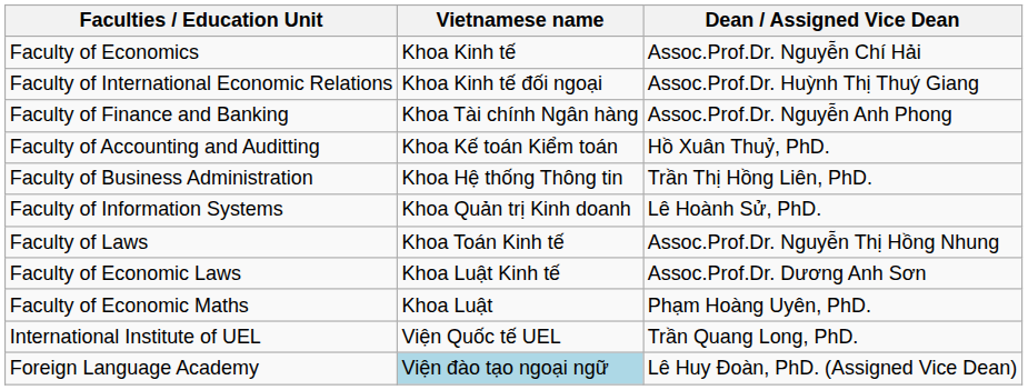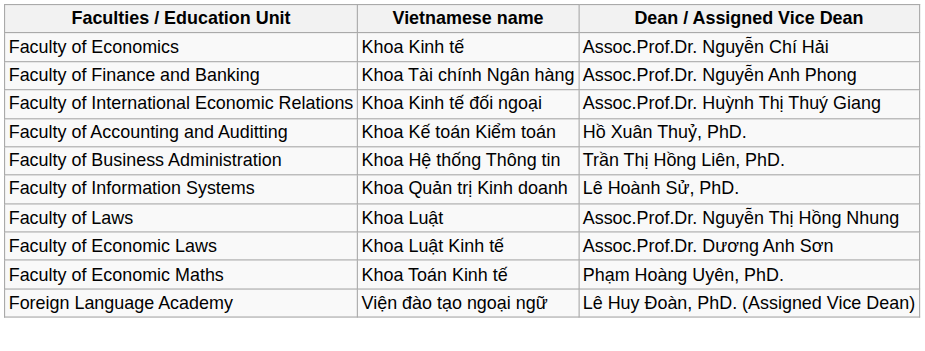 <table class="wikitable">
 <tr>
 <th>Faculties / Education Unit</th>
 <th>Vietnamese name</th>
 <th>Dean / Assigned Vice Dean</th>
 </tr>
 <tr>
 <td>Faculty of Economics</td>
 <td>Khoa Kinh tế</td>
 <td>Assoc.Prof.Dr. Nguyễn Chí Hải</td>
 </tr>
 <tr>
+<td>Faculty of Finance and Banking</td>
+<td>Khoa Tài chính Ngân hàng</td>
+<td>Assoc.Prof.Dr. Nguyễn Anh Phong</td>
+</tr>
+<tr>
 <td>Faculty of International Economic Relations</td>
 <td>Khoa Kinh tế đối ngoại</td>
 <td>Assoc.Prof.Dr. Huỳnh Thị Thuý Giang</td>
-</tr>
-<tr>
-<td>Faculty of Finance and Banking</td>
-<td>Khoa Tài chính Ngân hàng</td>
-<td>Assoc.Prof.Dr. Nguyễn Anh Phong</td>
 </tr>
 <tr>
 <td>Faculty of Accounting and Auditting</td>
 <td>Khoa Kế toán Kiểm toán</td>
 <td>Hồ Xuân Thuỷ, PhD.</td>
 </tr>
 <tr>
 <td>Faculty of Business Administration</td>
 <td>Khoa Hệ thống Thông tin</td>
 <td>Trần Thị Hồng Liên, PhD.</td>
 </tr>
 <tr>
 <td>Faculty of Information Systems</td>
 <td>Khoa Quản trị Kinh doanh</td>
 <td>Lê Hoành Sử, PhD.</td>
 </tr>
 <tr>
 <td>Faculty of Laws</td>
-<td>Khoa Toán Kinh tế</td>
+<td>Khoa Luật</td>
 <td>Assoc.Prof.Dr. Nguyễn Thị Hồng Nhung</td>
 </tr>
 <tr>
 <td>Faculty of Economic Laws</td>
 <td>Khoa Luật Kinh tế</td>
 <td>Assoc.Prof.Dr. Dương Anh Sơn</td>
 </tr>
 <tr>
 <td>Faculty of Economic Maths</td>
-<td>Khoa Luật</td>
+<td>Khoa Toán Kinh tế</td>
 <td>Phạm Hoàng Uyên, PhD.</td>
 </tr>
 <tr>
-<td>International Institute of UEL</td>
-<td>Viện Quốc tế UEL</td>
-<td>Trần Quang Long, PhD.</td>
-</tr>
-<tr>
 <td>Foreign Language Academy</td>
-<td style="background: lightblue;">Viện đào tạo ngoại ngữ</td>
+<td>Viện đào tạo ngoại ngữ</td>
 <td>Lê Huy Đoàn, PhD. (Assigned Vice Dean)</td>
 </tr>
 </table>
